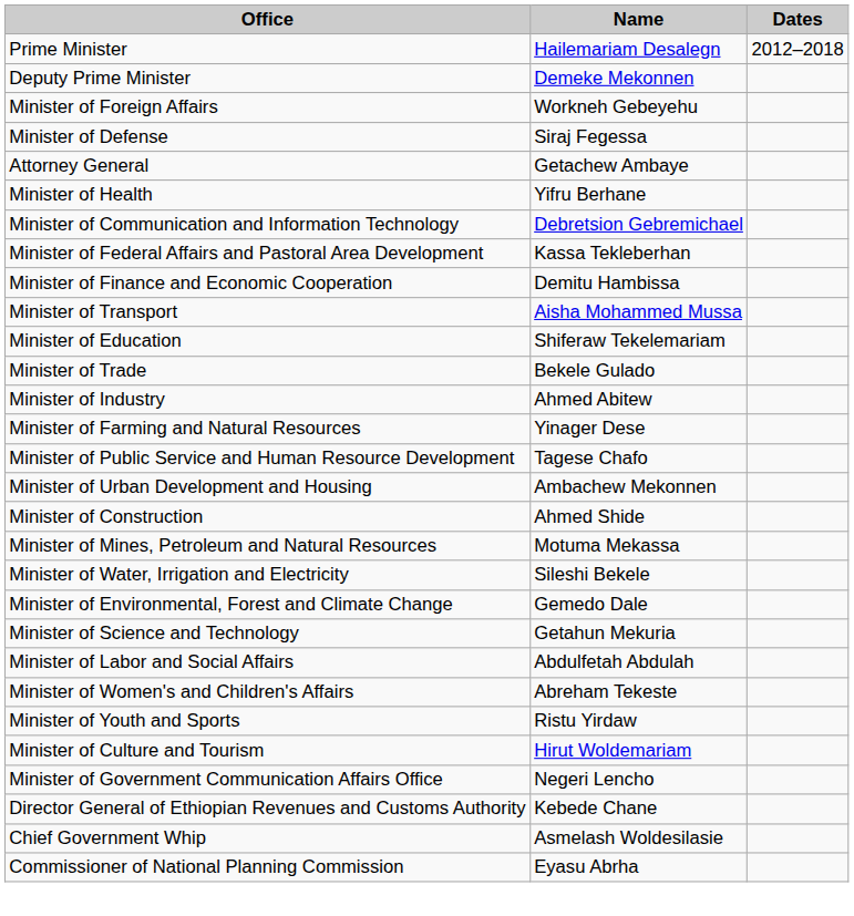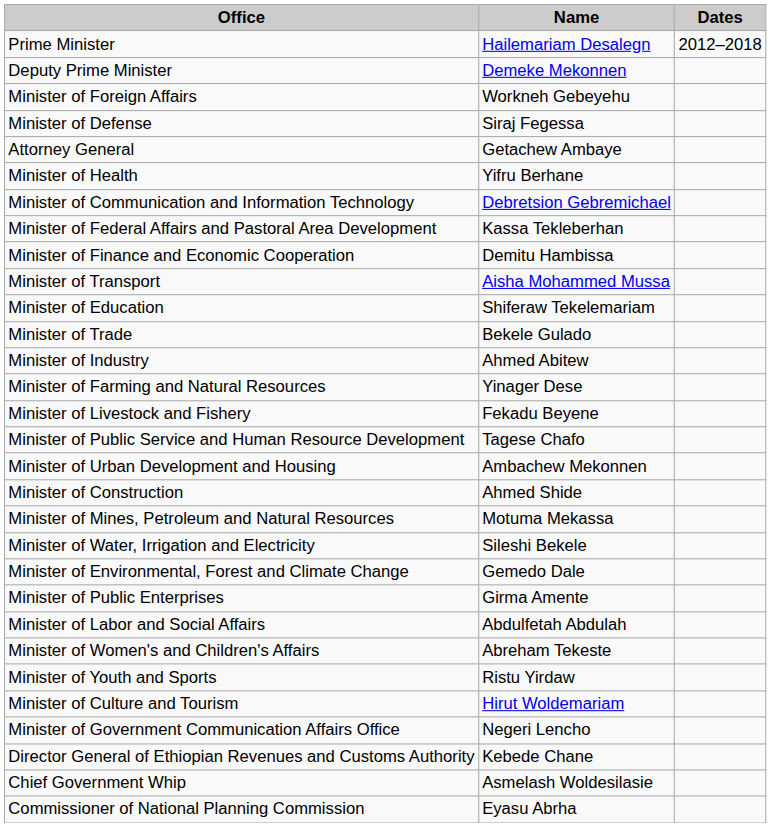 <table class="wikitable">
 <tr>
 <th style="background:#ccc;">Office</th>
 <th style="background:#ccc;">Name</th>
 <th style="background:#ccc;">Dates</th>
 </tr>
 <tr>
 <td>Prime Minister</td>
 <td><a href='#'>Hailemariam Desalegn</a></td>
 <td>2012–2018</td>
 </tr>
 <tr>
 <td>Deputy Prime Minister</td>
 <td><a href='#'>Demeke Mekonnen</a></td>
 <td></td>
 </tr>
 <tr>
 <td>Minister of Foreign Affairs</td>
 <td>Workneh Gebeyehu</td>
 <td></td>
 </tr>
 <tr>
 <td>Minister of Defense</td>
 <td>Siraj Fegessa</td>
 <td></td>
 </tr>
 <tr>
 <td>Attorney General</td>
 <td>Getachew Ambaye</td>
 <td></td>
 </tr>
 <tr>
 <td>Minister of Health</td>
 <td>Yifru Berhane</td>
 <td></td>
 </tr>
 <tr>
 <td>Minister of Communication and Information Technology</td>
 <td><a href='#'>Debretsion Gebremichael</a></td>
 <td></td>
 </tr>
 <tr>
 <td>Minister of Federal Affairs and Pastoral Area Development</td>
 <td>Kassa Tekleberhan</td>
 <td></td>
 </tr>
 <tr>
 <td>Minister of Finance and Economic Cooperation</td>
 <td>Demitu Hambissa</td>
 <td></td>
 </tr>
 <tr>
 <td>Minister of Transport</td>
 <td><a href='#'>Aisha Mohammed Mussa</a></td>
 <td></td>
 </tr>
 <tr>
 <td>Minister of Education</td>
 <td>Shiferaw Tekelemariam</td>
 <td></td>
 </tr>
 <tr>
 <td>Minister of Trade</td>
 <td>Bekele Gulado</td>
 <td></td>
 </tr>
 <tr>
 <td>Minister of Industry</td>
 <td>Ahmed Abitew</td>
 <td></td>
 </tr>
 <tr>
 <td>Minister of Farming and Natural Resources</td>
 <td>Yinager Dese</td>
 <td></td>
 </tr>
 <tr>
+<td>Minister of Livestock and Fishery</td>
+<td>Fekadu Beyene</td>
+<td></td>
+</tr>
+<tr>
 <td>Minister of Public Service and Human Resource Development</td>
 <td>Tagese Chafo</td>
 <td></td>
 </tr>
 <tr>
 <td>Minister of Urban Development and Housing</td>
 <td>Ambachew Mekonnen</td>
 <td></td>
 </tr>
 <tr>
 <td>Minister of Construction</td>
 <td>Ahmed Shide</td>
 <td></td>
 </tr>
 <tr>
 <td>Minister of Mines, Petroleum and Natural Resources</td>
 <td>Motuma Mekassa</td>
 <td></td>
 </tr>
 <tr>
 <td>Minister of Water, Irrigation and Electricity</td>
 <td>Sileshi Bekele</td>
 <td></td>
 </tr>
 <tr>
 <td>Minister of Environmental, Forest and Climate Change</td>
 <td>Gemedo Dale</td>
 <td></td>
 </tr>
 <tr>
-<td>Minister of Science and Technology</td>
-<td>Getahun Mekuria</td>
+<td>Minister of Public Enterprises</td>
+<td>Girma Amente</td>
 <td></td>
 </tr>
 <tr>
 <td>Minister of Labor and Social Affairs</td>
 <td>Abdulfetah Abdulah</td>
 <td></td>
 </tr>
 <tr>
 <td>Minister of Women's and Children's Affairs</td>
 <td>Abreham Tekeste</td>
 <td></td>
 </tr>
 <tr>
 <td>Minister of Youth and Sports</td>
 <td>Ristu Yirdaw</td>
 <td></td>
 </tr>
 <tr>
 <td>Minister of Culture and Tourism</td>
 <td><a href='#'>Hirut Woldemariam</a></td>
 <td></td>
 </tr>
 <tr>
 <td>Minister of Government Communication Affairs Office</td>
 <td>Negeri Lencho</td>
 <td></td>
 </tr>
 <tr>
 <td>Director General of Ethiopian Revenues and Customs Authority</td>
 <td>Kebede Chane</td>
 <td></td>
 </tr>
 <tr>
 <td>Chief Government Whip</td>
 <td>Asmelash Woldesilasie</td>
 <td></td>
 </tr>
 <tr>
 <td>Commissioner of National Planning Commission</td>
 <td>Eyasu Abrha</td>
 <td></td>
 </tr>
 </table>
